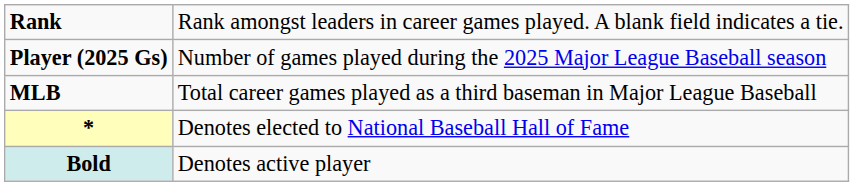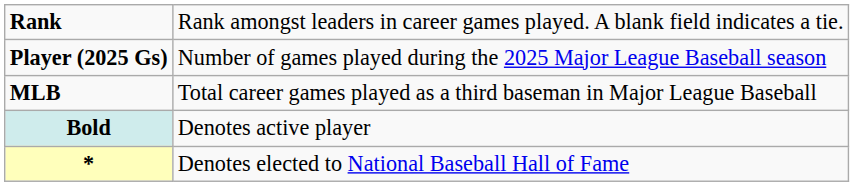 <table class="wikitable" style="font-size:100%;">
 <tr>
 <td><strong>Rank</strong></td>
 <td>Rank amongst leaders in career games played. A blank field indicates a tie.</td>
 </tr>
 <tr>
 <td><strong>Player (2025 Gs)</strong></td>
 <td>Number of games played during the <a href='#'>2025 Major League Baseball season</a></td>
 </tr>
 <tr>
 <td><strong>MLB</strong></td>
 <td>Total career games played as a third baseman in Major League Baseball</td>
 </tr>
 <tr>
+<th scope="row" style="background:#cfecec;"><strong>Bold</strong></th>
+<td>Denotes active player<br></td>
+</tr>
+<tr>
 <th scope="row" style="background-color:#ffffbb">*</th>
 <td>Denotes elected to <a href='#'>National Baseball Hall of Fame</a> <br></td>
 </tr>
-<tr>
-<th scope="row" style="background:#cfecec;"><strong>Bold</strong></th>
-<td>Denotes active player<br></td>
-</tr>
 </table>
